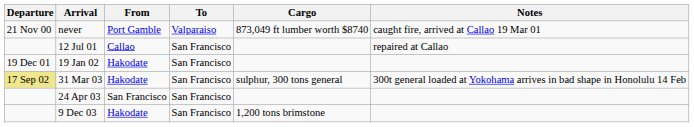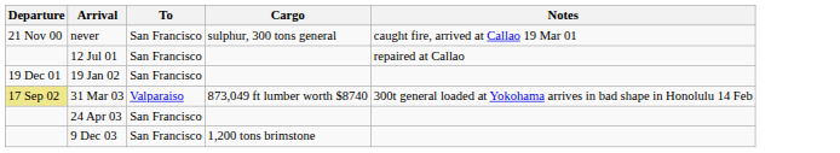 <table class=wikitable>
 <tr>
 <th>Departure</th>
 <th>Arrival</th>
-<th>From</th>
 <th>To</th>
 <th>Cargo</th>
 <th>Notes</th>
 </tr>
 <tr>
 <td>21 Nov 00</td>
 <td>never</td>
-<td><a href='#'>Port Gamble</a></td>
-<td><a href='#'>Valparaiso</a></td>
-<td>873,049 ft lumber worth $8740</td>
+<td>San Francisco</td>
+<td>sulphur, 300 tons general</td>
 <td>caught fire, arrived at <a href='#'>Callao</a> 19 Mar 01</td>
 </tr>
 <tr>
 <td></td>
 <td>12 Jul 01</td>
-<td><a href='#'>Callao</a></td>
 <td>San Francisco</td>
 <td></td>
 <td>repaired at Callao</td>
 </tr>
 <tr>
 <td>19 Dec 01</td>
 <td>19 Jan 02</td>
-<td><a href='#'>Hakodate</a></td>
 <td>San Francisco</td>
 <td></td>
 <td></td>
 </tr>
 <tr>
 <td style="background: khaki;">17 Sep 02</td>
 <td>31 Mar 03</td>
-<td><a href='#'>Hakodate</a></td>
-<td>San Francisco</td>
-<td>sulphur, 300 tons general</td>
+<td><a href='#'>Valparaiso</a></td>
+<td>873,049 ft lumber worth $8740</td>
 <td>300t general loaded at <a href='#'>Yokohama</a> arrives in bad shape in Honolulu 14 Feb</td>
 </tr>
 <tr>
 <td></td>
 <td>24 Apr 03</td>
-<td>San Francisco</td>
 <td>San Francisco</td>
 <td></td>
 <td></td>
 </tr>
 <tr>
 <td></td>
 <td>9 Dec 03</td>
-<td><a href='#'>Hakodate</a></td>
 <td>San Francisco</td>
 <td>1,200 tons brimstone</td>
 <td></td>
 </tr>
 </table>
